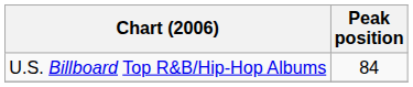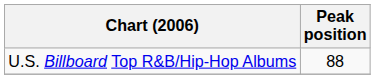 <table class="wikitable sortable">
 <tr>
 <th>Chart (2006)</th>
 <th>Peak<br>position</th>
 </tr>
 <tr>
 <td>U.S. <em><a href='#'>Billboard</a></em> <a href='#'>Top R&B/Hip-Hop Albums</a></td>
-<td align="center">84</td>
+<td align="center">88</td>
 </tr>
 <tr>
 </tr>
 </table>
